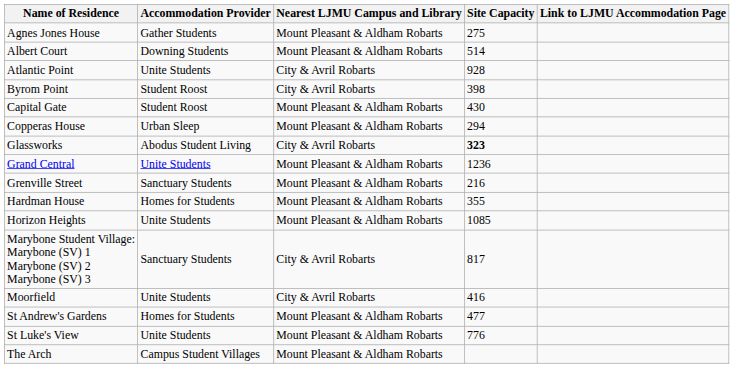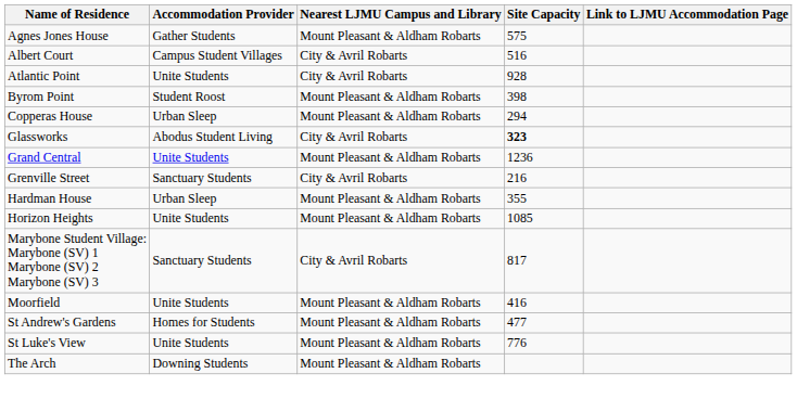 <table class="wikitable sortable">
 <tr>
 <th>Name of Residence</th>
 <th>Accommodation Provider</th>
 <th>Nearest LJMU Campus and Library</th>
 <th>Site Capacity</th>
 <th class="unsortable">Link to LJMU Accommodation Page</th>
 </tr>
 <tr>
 <td>Agnes Jones House</td>
 <td>Gather Students</td>
 <td>Mount Pleasant & Aldham Robarts</td>
-<td>275</td>
+<td>575</td>
 <td></td>
 </tr>
 <tr>
 <td>Albert Court</td>
-<td>Downing Students</td>
-<td>Mount Pleasant & Aldham Robarts</td>
-<td>514</td>
+<td>Campus Student Villages</td>
+<td>City & Avril Robarts</td>
+<td>516</td>
 <td></td>
 </tr>
 <tr>
 <td>Atlantic Point</td>
 <td>Unite Students</td>
 <td>City & Avril Robarts</td>
 <td>928</td>
 <td></td>
 </tr>
 <tr>
 <td>Byrom Point</td>
 <td>Student Roost</td>
-<td>City & Avril Robarts</td>
+<td>Mount Pleasant & Aldham Robarts</td>
 <td>398</td>
-<td></td>
-</tr>
-<tr>
-<td>Capital Gate</td>
-<td>Student Roost</td>
-<td>Mount Pleasant & Aldham Robarts</td>
-<td>430</td>
 <td></td>
 </tr>
 <tr>
 <td>Copperas House</td>
 <td>Urban Sleep</td>
 <td>Mount Pleasant & Aldham Robarts</td>
 <td>294</td>
 <td></td>
 </tr>
 <tr>
 <td>Glassworks</td>
 <td>Abodus Student Living</td>
 <td>City & Avril Robarts</td>
 <td><strong>323</strong></td>
 <td></td>
 </tr>
 <tr>
 <td><a href='#'>Grand Central</a></td>
 <td><a href='#'>Unite Students</a></td>
 <td>Mount Pleasant & Aldham Robarts</td>
 <td>1236</td>
 <td></td>
 </tr>
 <tr>
 <td>Grenville Street</td>
 <td>Sanctuary Students</td>
-<td>Mount Pleasant & Aldham Robarts</td>
+<td>City & Avril Robarts</td>
 <td>216</td>
 <td></td>
 </tr>
 <tr>
 <td>Hardman House</td>
-<td>Homes for Students</td>
+<td>Urban Sleep</td>
 <td>Mount Pleasant & Aldham Robarts</td>
 <td>355</td>
 <td></td>
 </tr>
 <tr>
 <td>Horizon Heights</td>
 <td>Unite Students</td>
 <td>Mount Pleasant & Aldham Robarts</td>
 <td>1085</td>
 <td></td>
 </tr>
 <tr>
 <td>Marybone Student Village:<br>Marybone (SV) 1<br>Marybone (SV) 2<br>Marybone (SV) 3</td>
 <td>Sanctuary Students</td>
 <td>City & Avril Robarts</td>
 <td>817</td>
 <td><br><br></td>
 </tr>
 <tr>
 <td>Moorfield</td>
 <td>Unite Students</td>
-<td>City & Avril Robarts</td>
+<td>Mount Pleasant & Aldham Robarts</td>
 <td>416</td>
 <td></td>
 </tr>
 <tr>
 <td>St Andrew's Gardens</td>
 <td>Homes for Students</td>
 <td>Mount Pleasant & Aldham Robarts</td>
 <td>477</td>
 <td></td>
 </tr>
 <tr>
 <td>St Luke's View</td>
 <td>Unite Students</td>
 <td>Mount Pleasant & Aldham Robarts</td>
 <td>776</td>
 <td></td>
 </tr>
 <tr>
 <td>The Arch</td>
-<td>Campus Student Villages</td>
+<td>Downing Students</td>
 <td>Mount Pleasant & Aldham Robarts</td>
 <td></td>
 <td></td>
 </tr>
 </table>
